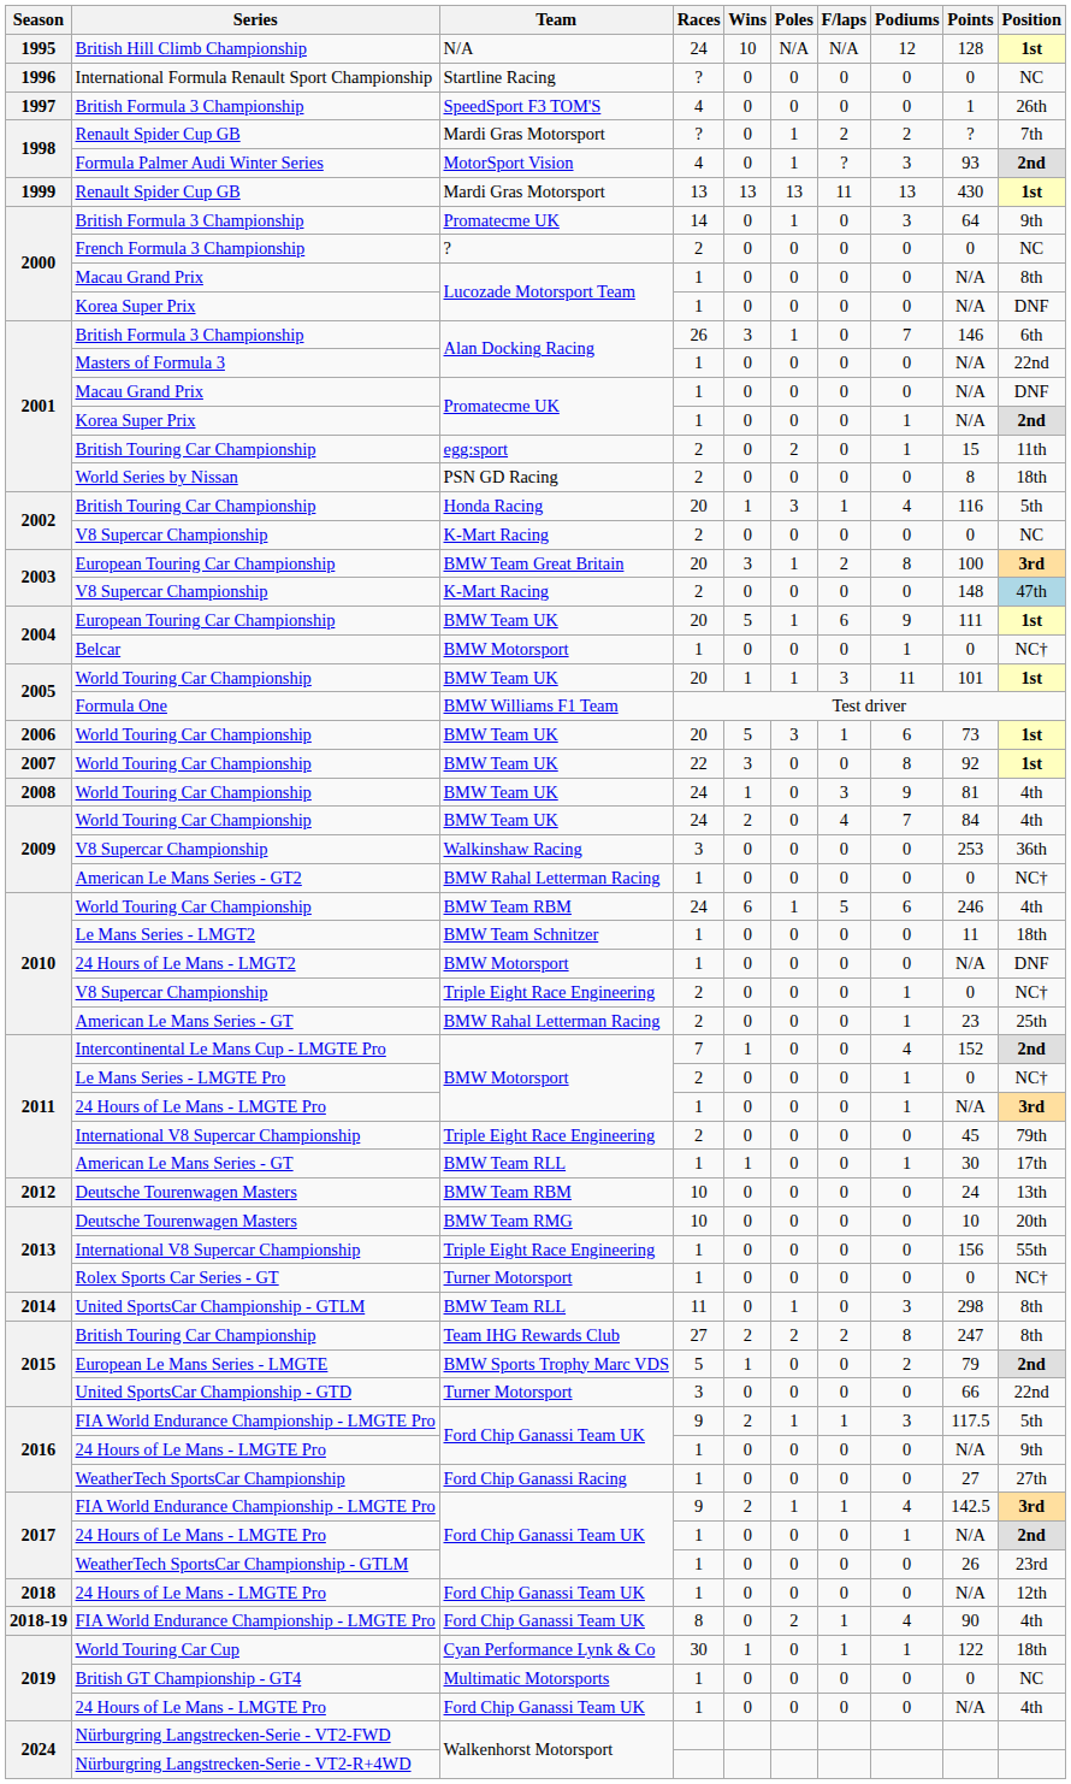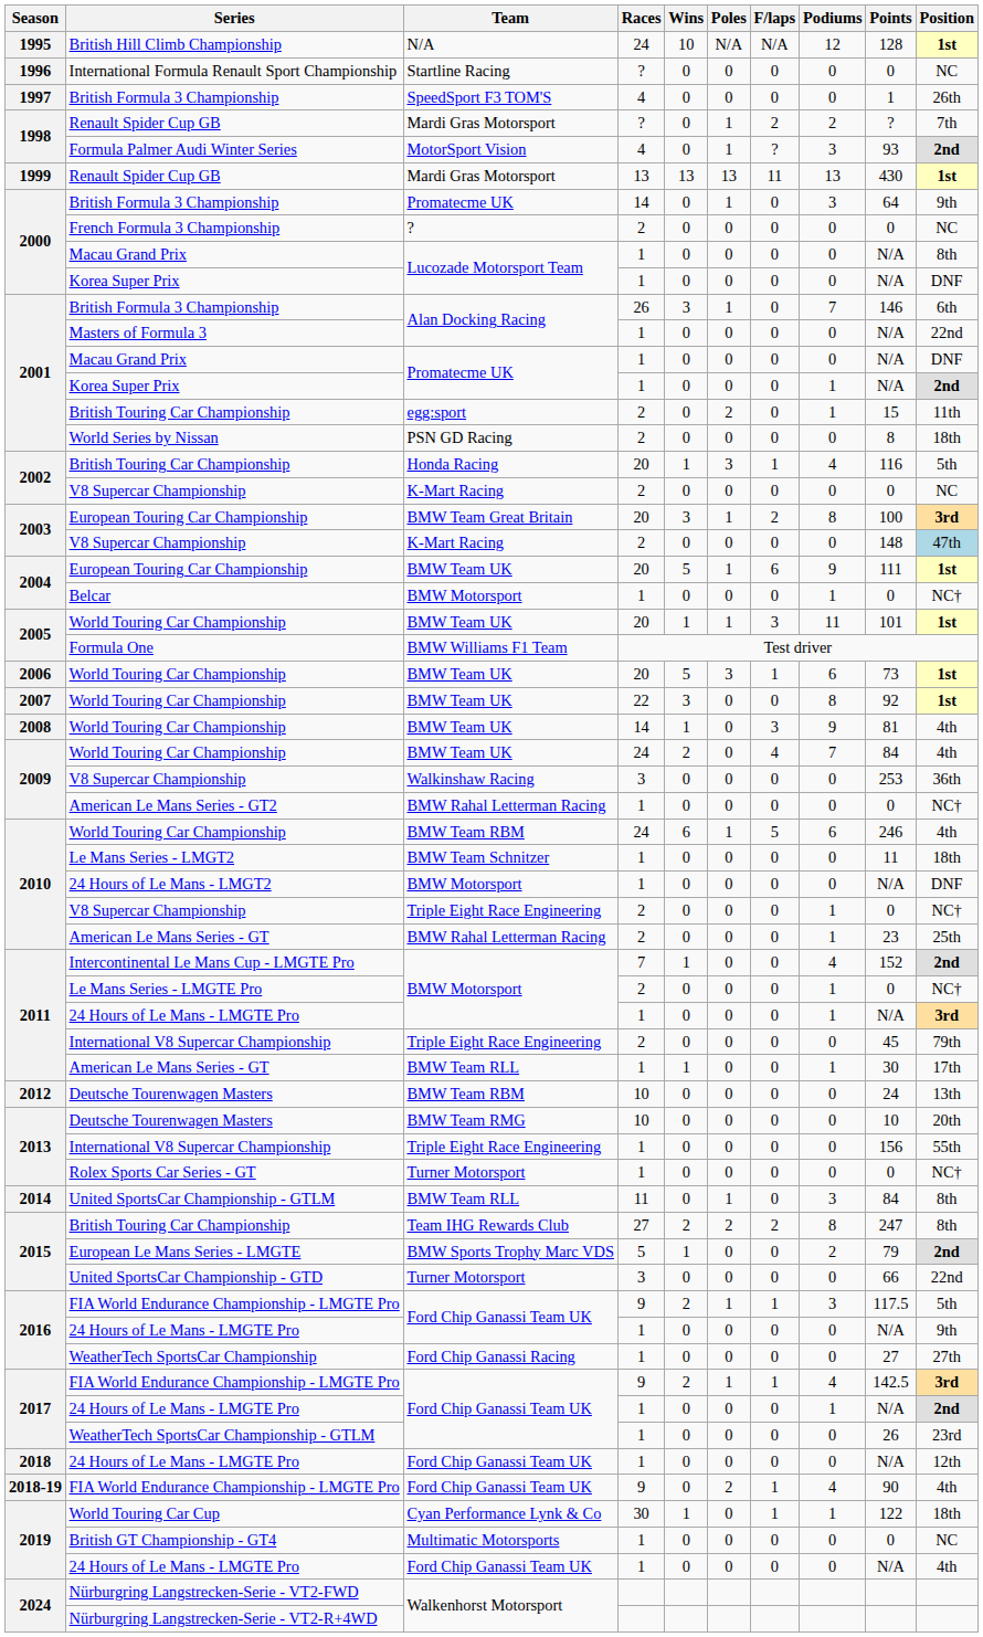 <table class="wikitable" style="font-size: 90%; text-align:center">
 <tr>
 <th>Season</th>
 <th>Series</th>
 <th>Team</th>
 <th>Races</th>
 <th>Wins</th>
 <th>Poles</th>
 <th>F/laps</th>
 <th>Podiums</th>
 <th>Points</th>
 <th>Position</th>
 </tr>
 <tr>
 <th>1995</th>
 <td align=left><a href='#'>British Hill Climb Championship</a></td>
 <td align=left>N/A</td>
 <td>24</td>
 <td>10</td>
 <td>N/A</td>
 <td>N/A</td>
 <td>12</td>
 <td>128</td>
 <td style="background:#FFFFBF;"><strong>1st</strong></td>
 </tr>
 <tr>
 <th>1996</th>
 <td align=left>International Formula Renault Sport Championship</td>
 <td align=left>Startline Racing</td>
 <td>?</td>
 <td>0</td>
 <td>0</td>
 <td>0</td>
 <td>0</td>
 <td>0</td>
 <td>NC</td>
 </tr>
 <tr>
 <th>1997</th>
 <td align=left><a href='#'>British Formula 3 Championship</a></td>
 <td align=left><a href='#'>SpeedSport F3 TOM'S</a></td>
 <td>4</td>
 <td>0</td>
 <td>0</td>
 <td>0</td>
 <td>0</td>
 <td>1</td>
 <td>26th</td>
 </tr>
 <tr>
 <th rowspan=2>1998</th>
 <td align=left><a href='#'>Renault Spider Cup GB</a></td>
 <td align=left>Mardi Gras Motorsport</td>
 <td>?</td>
 <td>0</td>
 <td>1</td>
 <td>2</td>
 <td>2</td>
 <td>?</td>
 <td>7th</td>
 </tr>
 <tr>
 <td align=left><a href='#'>Formula Palmer Audi Winter Series</a></td>
 <td align=left><a href='#'>MotorSport Vision</a></td>
 <td>4</td>
 <td>0</td>
 <td>1</td>
 <td>?</td>
 <td>3</td>
 <td>93</td>
 <td style="background:#DFDFDF;"><strong>2nd</strong></td>
 </tr>
 <tr>
 <th>1999</th>
 <td align=left><a href='#'>Renault Spider Cup GB</a></td>
 <td align=left>Mardi Gras Motorsport</td>
 <td>13</td>
 <td>13</td>
 <td>13</td>
 <td>11</td>
 <td>13</td>
 <td>430</td>
 <td style="background:#FFFFBF;"><strong>1st</strong></td>
 </tr>
 <tr>
 <th rowspan=4>2000</th>
 <td align=left><a href='#'>British Formula 3 Championship</a></td>
 <td align=left><a href='#'>Promatecme UK</a></td>
 <td>14</td>
 <td>0</td>
 <td>1</td>
 <td>0</td>
 <td>3</td>
 <td>64</td>
 <td>9th</td>
 </tr>
 <tr>
 <td align=left><a href='#'>French Formula 3 Championship</a></td>
 <td align=left>?</td>
 <td>2</td>
 <td>0</td>
 <td>0</td>
 <td>0</td>
 <td>0</td>
 <td>0</td>
 <td>NC</td>
 </tr>
 <tr>
 <td align=left><a href='#'>Macau Grand Prix</a></td>
 <td align=left rowspan=2><a href='#'>Lucozade Motorsport Team</a></td>
 <td>1</td>
 <td>0</td>
 <td>0</td>
 <td>0</td>
 <td>0</td>
 <td>N/A</td>
 <td>8th</td>
 </tr>
 <tr>
 <td align=left><a href='#'>Korea Super Prix</a></td>
 <td>1</td>
 <td>0</td>
 <td>0</td>
 <td>0</td>
 <td>0</td>
 <td>N/A</td>
 <td>DNF</td>
 </tr>
 <tr>
 <th rowspan=6>2001</th>
 <td align=left><a href='#'>British Formula 3 Championship</a></td>
 <td align=left rowspan=2><a href='#'>Alan Docking Racing</a></td>
 <td>26</td>
 <td>3</td>
 <td>1</td>
 <td>0</td>
 <td>7</td>
 <td>146</td>
 <td>6th</td>
 </tr>
 <tr>
 <td align=left><a href='#'>Masters of Formula 3</a></td>
 <td>1</td>
 <td>0</td>
 <td>0</td>
 <td>0</td>
 <td>0</td>
 <td>N/A</td>
 <td>22nd</td>
 </tr>
 <tr>
 <td align=left><a href='#'>Macau Grand Prix</a></td>
 <td align=left rowspan=2><a href='#'>Promatecme UK</a></td>
 <td>1</td>
 <td>0</td>
 <td>0</td>
 <td>0</td>
 <td>0</td>
 <td>N/A</td>
 <td>DNF</td>
 </tr>
 <tr>
 <td align=left><a href='#'>Korea Super Prix</a></td>
 <td>1</td>
 <td>0</td>
 <td>0</td>
 <td>0</td>
 <td>1</td>
 <td>N/A</td>
 <td style="background:#DFDFDF;"><strong>2nd</strong></td>
 </tr>
 <tr>
 <td align=left><a href='#'>British Touring Car Championship</a></td>
 <td align=left><a href='#'>egg:sport</a></td>
 <td>2</td>
 <td>0</td>
 <td>2</td>
 <td>0</td>
 <td>1</td>
 <td>15</td>
 <td>11th</td>
 </tr>
 <tr>
 <td align=left><a href='#'>World Series by Nissan</a></td>
 <td align=left>PSN GD Racing</td>
 <td>2</td>
 <td>0</td>
 <td>0</td>
 <td>0</td>
 <td>0</td>
 <td>8</td>
 <td>18th</td>
 </tr>
 <tr>
 <th rowspan=2>2002</th>
 <td align=left><a href='#'>British Touring Car Championship</a></td>
 <td align=left><a href='#'>Honda Racing</a></td>
 <td>20</td>
 <td>1</td>
 <td>3</td>
 <td>1</td>
 <td>4</td>
 <td>116</td>
 <td>5th</td>
 </tr>
 <tr>
 <td align=left><a href='#'>V8 Supercar Championship</a></td>
 <td align=left><a href='#'>K-Mart Racing</a></td>
 <td>2</td>
 <td>0</td>
 <td>0</td>
 <td>0</td>
 <td>0</td>
 <td>0</td>
 <td>NC</td>
 </tr>
 <tr>
 <th rowspan=2>2003</th>
 <td align=left><a href='#'>European Touring Car Championship</a></td>
 <td align=left><a href='#'>BMW Team Great Britain</a></td>
 <td>20</td>
 <td>3</td>
 <td>1</td>
 <td>2</td>
 <td>8</td>
 <td>100</td>
 <td style="background:#FFDF9F;"><strong>3rd</strong></td>
 </tr>
 <tr>
 <td align=left><a href='#'>V8 Supercar Championship</a></td>
 <td align=left><a href='#'>K-Mart Racing</a></td>
 <td>2</td>
 <td>0</td>
 <td>0</td>
 <td>0</td>
 <td>0</td>
 <td>148</td>
 <td style="background: lightblue;">47th</td>
 </tr>
 <tr>
 <th rowspan=2>2004</th>
 <td align=left><a href='#'>European Touring Car Championship</a></td>
 <td align=left><a href='#'>BMW Team UK</a></td>
 <td>20</td>
 <td>5</td>
 <td>1</td>
 <td>6</td>
 <td>9</td>
 <td>111</td>
 <td style="background:#FFFFBF;"><strong>1st</strong></td>
 </tr>
 <tr>
 <td align=left><a href='#'>Belcar</a></td>
 <td align=left><a href='#'>BMW Motorsport</a></td>
 <td>1</td>
 <td>0</td>
 <td>0</td>
 <td>0</td>
 <td>1</td>
 <td>0</td>
 <td>NC†</td>
 </tr>
 <tr>
 <th rowspan=2>2005</th>
 <td align=left><a href='#'>World Touring Car Championship</a></td>
 <td align=left><a href='#'>BMW Team UK</a></td>
 <td>20</td>
 <td>1</td>
 <td>1</td>
 <td>3</td>
 <td>11</td>
 <td>101</td>
 <td style="background:#FFFFBF;"><strong>1st</strong></td>
 </tr>
 <tr>
 <td align=left><a href='#'>Formula One</a></td>
 <td align=left><a href='#'>BMW Williams F1 Team</a></td>
 <td colspan=7 align=center>Test driver</td>
 </tr>
 <tr>
 <th>2006</th>
 <td align=left><a href='#'>World Touring Car Championship</a></td>
 <td align=left><a href='#'>BMW Team UK</a></td>
 <td>20</td>
 <td>5</td>
 <td>3</td>
 <td>1</td>
 <td>6</td>
 <td>73</td>
 <td style="background:#FFFFBF;"><strong>1st</strong></td>
 </tr>
 <tr>
 <th>2007</th>
 <td align=left><a href='#'>World Touring Car Championship</a></td>
 <td align=left><a href='#'>BMW Team UK</a></td>
 <td>22</td>
 <td>3</td>
 <td>0</td>
 <td>0</td>
 <td>8</td>
 <td>92</td>
 <td style="background:#FFFFBF;"><strong>1st</strong></td>
 </tr>
 <tr>
 <th>2008</th>
 <td align=left><a href='#'>World Touring Car Championship</a></td>
 <td align=left><a href='#'>BMW Team UK</a></td>
-<td>24</td>
+<td>14</td>
 <td>1</td>
 <td>0</td>
 <td>3</td>
 <td>9</td>
 <td>81</td>
 <td>4th</td>
 </tr>
 <tr>
 <th rowspan=3>2009</th>
 <td align=left><a href='#'>World Touring Car Championship</a></td>
 <td align=left><a href='#'>BMW Team UK</a></td>
 <td>24</td>
 <td>2</td>
 <td>0</td>
 <td>4</td>
 <td>7</td>
 <td>84</td>
 <td>4th</td>
 </tr>
 <tr>
 <td align=left><a href='#'>V8 Supercar Championship</a></td>
 <td align=left><a href='#'>Walkinshaw Racing</a></td>
 <td>3</td>
 <td>0</td>
 <td>0</td>
 <td>0</td>
 <td>0</td>
 <td>253</td>
 <td>36th</td>
 </tr>
 <tr>
 <td align=left><a href='#'>American Le Mans Series - GT2</a></td>
 <td align=left><a href='#'>BMW Rahal Letterman Racing</a></td>
 <td>1</td>
 <td>0</td>
 <td>0</td>
 <td>0</td>
 <td>0</td>
 <td>0</td>
 <td>NC†</td>
 </tr>
 <tr>
 <th rowspan=5>2010</th>
 <td align=left><a href='#'>World Touring Car Championship</a></td>
 <td align=left><a href='#'>BMW Team RBM</a></td>
 <td>24</td>
 <td>6</td>
 <td>1</td>
 <td>5</td>
 <td>6</td>
 <td>246</td>
 <td>4th</td>
 </tr>
 <tr>
 <td align=left><a href='#'>Le Mans Series - LMGT2</a></td>
 <td align=left><a href='#'>BMW Team Schnitzer</a></td>
 <td>1</td>
 <td>0</td>
 <td>0</td>
 <td>0</td>
 <td>0</td>
 <td>11</td>
 <td>18th</td>
 </tr>
 <tr>
 <td align=left><a href='#'>24 Hours of Le Mans - LMGT2</a></td>
 <td align=left><a href='#'>BMW Motorsport</a></td>
 <td>1</td>
 <td>0</td>
 <td>0</td>
 <td>0</td>
 <td>0</td>
 <td>N/A</td>
 <td>DNF</td>
 </tr>
 <tr>
 <td align=left><a href='#'>V8 Supercar Championship</a></td>
 <td align=left><a href='#'>Triple Eight Race Engineering</a></td>
 <td>2</td>
 <td>0</td>
 <td>0</td>
 <td>0</td>
 <td>1</td>
 <td>0</td>
 <td>NC†</td>
 </tr>
 <tr>
 <td align=left><a href='#'>American Le Mans Series - GT</a></td>
 <td align=left><a href='#'>BMW Rahal Letterman Racing</a></td>
 <td>2</td>
 <td>0</td>
 <td>0</td>
 <td>0</td>
 <td>1</td>
 <td>23</td>
 <td>25th</td>
 </tr>
 <tr>
 <th rowspan=5>2011</th>
 <td align=left><a href='#'>Intercontinental Le Mans Cup - LMGTE Pro</a></td>
 <td align=left rowspan=3><a href='#'>BMW Motorsport</a></td>
 <td>7</td>
 <td>1</td>
 <td>0</td>
 <td>0</td>
 <td>4</td>
 <td>152</td>
 <td style="background:#DFDFDF;"><strong>2nd</strong></td>
 </tr>
 <tr>
 <td align=left><a href='#'>Le Mans Series - LMGTE Pro</a></td>
 <td>2</td>
 <td>0</td>
 <td>0</td>
 <td>0</td>
 <td>1</td>
 <td>0</td>
 <td>NC†</td>
 </tr>
 <tr>
 <td align=left><a href='#'>24 Hours of Le Mans - LMGTE Pro</a></td>
 <td>1</td>
 <td>0</td>
 <td>0</td>
 <td>0</td>
 <td>1</td>
 <td>N/A</td>
 <td style="background:#FFDF9F;"><strong>3rd</strong></td>
 </tr>
 <tr>
 <td align=left><a href='#'>International V8 Supercar Championship</a></td>
 <td align=left><a href='#'>Triple Eight Race Engineering</a></td>
 <td>2</td>
 <td>0</td>
 <td>0</td>
 <td>0</td>
 <td>0</td>
 <td>45</td>
 <td>79th</td>
 </tr>
 <tr>
 <td align=left><a href='#'>American Le Mans Series - GT</a></td>
 <td align=left><a href='#'>BMW Team RLL</a></td>
 <td>1</td>
 <td>1</td>
 <td>0</td>
 <td>0</td>
 <td>1</td>
 <td>30</td>
 <td>17th</td>
 </tr>
 <tr>
 <th>2012</th>
 <td align=left><a href='#'>Deutsche Tourenwagen Masters</a></td>
 <td align=left><a href='#'>BMW Team RBM</a></td>
 <td>10</td>
 <td>0</td>
 <td>0</td>
 <td>0</td>
 <td>0</td>
 <td>24</td>
 <td>13th</td>
 </tr>
 <tr>
 <th rowspan=3>2013</th>
 <td align=left><a href='#'>Deutsche Tourenwagen Masters</a></td>
 <td align=left><a href='#'>BMW Team RMG</a></td>
 <td>10</td>
 <td>0</td>
 <td>0</td>
 <td>0</td>
 <td>0</td>
 <td>10</td>
 <td>20th</td>
 </tr>
 <tr>
 <td align=left><a href='#'>International V8 Supercar Championship</a></td>
 <td align=left><a href='#'>Triple Eight Race Engineering</a></td>
 <td>1</td>
 <td>0</td>
 <td>0</td>
 <td>0</td>
 <td>0</td>
 <td>156</td>
 <td>55th</td>
 </tr>
 <tr>
 <td align=left><a href='#'>Rolex Sports Car Series - GT</a></td>
 <td align=left><a href='#'>Turner Motorsport</a></td>
 <td>1</td>
 <td>0</td>
 <td>0</td>
 <td>0</td>
 <td>0</td>
 <td>0</td>
 <td>NC†</td>
 </tr>
 <tr>
 <th>2014</th>
 <td align=left><a href='#'>United SportsCar Championship - GTLM</a></td>
 <td align=left><a href='#'>BMW Team RLL</a></td>
 <td>11</td>
 <td>0</td>
 <td>1</td>
 <td>0</td>
 <td>3</td>
-<td>298</td>
+<td>84</td>
 <td>8th</td>
 </tr>
 <tr>
 <th rowspan=3>2015</th>
 <td align=left><a href='#'>British Touring Car Championship</a></td>
 <td align=left><a href='#'>Team IHG Rewards Club</a></td>
 <td>27</td>
 <td>2</td>
 <td>2</td>
 <td>2</td>
 <td>8</td>
 <td>247</td>
 <td>8th</td>
 </tr>
 <tr>
 <td align=left><a href='#'>European Le Mans Series - LMGTE</a></td>
 <td align=left><a href='#'>BMW Sports Trophy Marc VDS</a></td>
 <td>5</td>
 <td>1</td>
 <td>0</td>
 <td>0</td>
 <td>2</td>
 <td>79</td>
 <td style="background:#DFDFDF;"><strong>2nd</strong></td>
 </tr>
 <tr>
 <td align=left><a href='#'>United SportsCar Championship - GTD</a></td>
 <td align=left><a href='#'>Turner Motorsport</a></td>
 <td>3</td>
 <td>0</td>
 <td>0</td>
 <td>0</td>
 <td>0</td>
 <td>66</td>
 <td>22nd</td>
 </tr>
 <tr>
 <th rowspan=3>2016</th>
 <td align=left><a href='#'>FIA World Endurance Championship - LMGTE Pro</a></td>
 <td align=left rowspan=2><a href='#'>Ford Chip Ganassi Team UK</a></td>
 <td>9</td>
 <td>2</td>
 <td>1</td>
 <td>1</td>
 <td>3</td>
 <td>117.5</td>
 <td>5th</td>
 </tr>
 <tr>
 <td align=left><a href='#'>24 Hours of Le Mans - LMGTE Pro</a></td>
 <td>1</td>
 <td>0</td>
 <td>0</td>
 <td>0</td>
 <td>0</td>
 <td>N/A</td>
 <td>9th</td>
 </tr>
 <tr>
 <td align=left><a href='#'>WeatherTech SportsCar Championship</a></td>
 <td align=left><a href='#'>Ford Chip Ganassi Racing</a></td>
 <td>1</td>
 <td>0</td>
 <td>0</td>
 <td>0</td>
 <td>0</td>
 <td>27</td>
 <td>27th</td>
 </tr>
 <tr>
 <th rowspan=3>2017</th>
 <td align=left><a href='#'>FIA World Endurance Championship - LMGTE Pro</a></td>
 <td align=left rowspan=3><a href='#'>Ford Chip Ganassi Team UK</a></td>
 <td>9</td>
 <td>2</td>
 <td>1</td>
 <td>1</td>
 <td>4</td>
 <td>142.5</td>
 <td style="background:#FFDF9F;"><strong>3rd</strong></td>
 </tr>
 <tr>
 <td align=left><a href='#'>24 Hours of Le Mans - LMGTE Pro</a></td>
 <td>1</td>
 <td>0</td>
 <td>0</td>
 <td>0</td>
 <td>1</td>
 <td>N/A</td>
 <td style="background:#DFDFDF;"><strong>2nd</strong></td>
 </tr>
 <tr>
 <td align="left"><a href='#'>WeatherTech SportsCar Championship - GTLM</a></td>
 <td>1</td>
 <td>0</td>
 <td>0</td>
 <td>0</td>
 <td>0</td>
 <td>26</td>
 <td>23rd</td>
 </tr>
 <tr>
 <th>2018</th>
 <td align=left><a href='#'>24 Hours of Le Mans - LMGTE Pro</a></td>
 <td align=left><a href='#'>Ford Chip Ganassi Team UK</a></td>
 <td>1</td>
 <td>0</td>
 <td>0</td>
 <td>0</td>
 <td>0</td>
 <td>N/A</td>
 <td>12th</td>
 </tr>
 <tr>
 <th>2018-19</th>
 <td align=left><a href='#'>FIA World Endurance Championship - LMGTE Pro</a></td>
 <td align=left><a href='#'>Ford Chip Ganassi Team UK</a></td>
-<td>8</td>
+<td>9</td>
 <td>0</td>
 <td>2</td>
 <td>1</td>
 <td>4</td>
 <td>90</td>
 <td>4th</td>
 </tr>
 <tr>
 <th rowspan=3>2019</th>
 <td align=left><a href='#'>World Touring Car Cup</a></td>
 <td align=left><a href='#'>Cyan Performance Lynk & Co</a></td>
 <td>30</td>
 <td>1</td>
 <td>0</td>
 <td>1</td>
 <td>1</td>
 <td>122</td>
 <td>18th</td>
 </tr>
 <tr>
 <td align=left><a href='#'>British GT Championship - GT4</a></td>
 <td align=left><a href='#'>Multimatic Motorsports</a></td>
 <td>1</td>
 <td>0</td>
 <td>0</td>
 <td>0</td>
 <td>0</td>
 <td>0</td>
 <td>NC</td>
 </tr>
 <tr>
 <td align=left><a href='#'>24 Hours of Le Mans - LMGTE Pro</a></td>
 <td align=left><a href='#'>Ford Chip Ganassi Team UK</a></td>
 <td>1</td>
 <td>0</td>
 <td>0</td>
 <td>0</td>
 <td>0</td>
 <td>N/A</td>
 <td>4th</td>
 </tr>
 <tr>
 <th rowspan="2">2024</th>
 <td align=left><a href='#'>Nürburgring Langstrecken-Serie - VT2-FWD</a></td>
 <td rowspan="2" align="left">Walkenhorst Motorsport</td>
 <td></td>
 <td></td>
 <td></td>
 <td></td>
 <td></td>
 <td></td>
 <td></td>
 </tr>
 <tr>
 <td align=left><a href='#'>Nürburgring Langstrecken-Serie - VT2-R+4WD</a></td>
 <td></td>
 <td></td>
 <td></td>
 <td></td>
 <td></td>
 <td></td>
 <td></td>
 </tr>
 </table>
